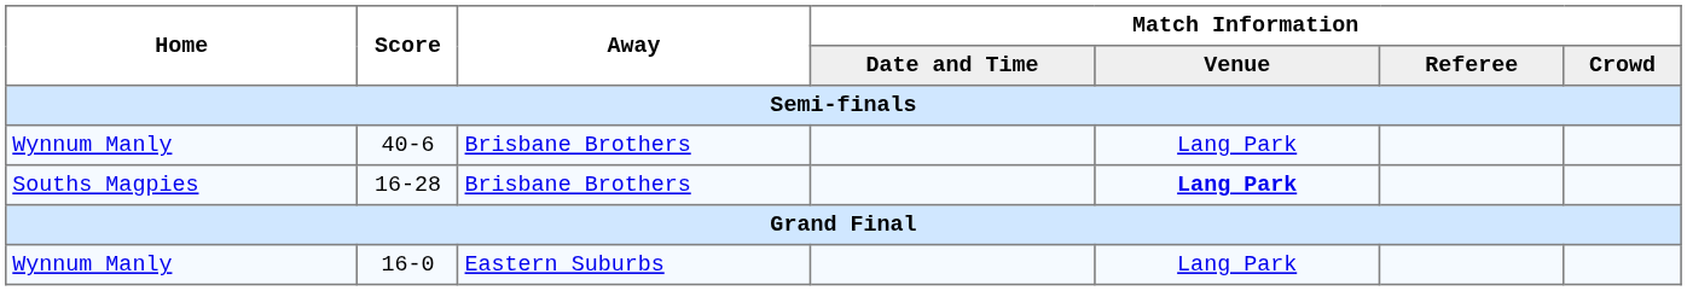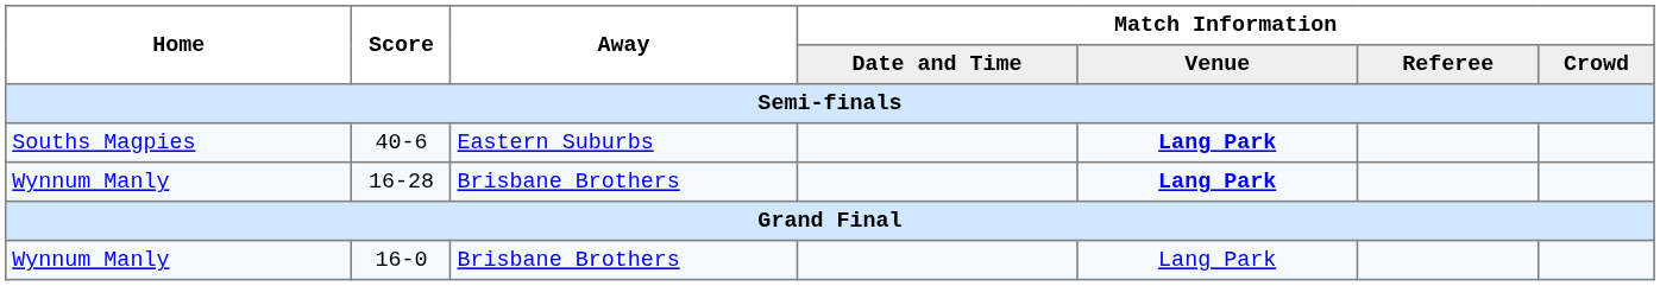 <table width="100%" cellspacing="0" cellpadding="3" border="1" style="border-collapse:collapse; font-size:90%; text-align:center;">
 <tr>
 <th rowspan="2" width="21%">Home</th>
 <th rowspan="2" width="6%">Score</th>
 <th rowspan="2" width="21%">Away</th>
 <th colspan="6">Match Information</th>
 </tr>
 <tr bgcolor="#EFEFEF">
 <th width="17%">Date and Time</th>
 <th width="17%">Venue</th>
 <th width="11%">Referee</th>
 <th width="7%">Crowd</th>
 </tr>
 <tr bgcolor="#D0E7FF">
 <td colspan="7"><strong>Semi-finals</strong></td>
 </tr>
 <tr bgcolor="#F5FAFF">
-<td align="left"> <a href='#'>Wynnum Manly</a></td>
+<td align="left"> <a href='#'>Souths Magpies</a></td>
 <td>40-6</td>
-<td align="left"> <a href='#'>Brisbane Brothers</a></td>
+<td align="left"> <a href='#'>Eastern Suburbs</a></td>
 <td></td>
-<td><a href='#'>Lang Park</a></td>
+<td><strong><a href='#'>Lang Park</a></strong></td>
 <td></td>
 <td></td>
 </tr>
 <tr bgcolor="#F5FAFF">
-<td align="left"> <a href='#'>Souths Magpies</a></td>
+<td align="left"> <a href='#'>Wynnum Manly</a></td>
 <td>16-28</td>
 <td align="left"> <a href='#'>Brisbane Brothers</a></td>
 <td></td>
 <td><strong><a href='#'>Lang Park</a></strong></td>
 <td></td>
 <td></td>
 </tr>
 <tr bgcolor="#D0E7FF">
 <td colspan="7"><strong>Grand Final</strong></td>
 </tr>
 <tr bgcolor="#F5FAFF">
 <td align="left"> <a href='#'>Wynnum Manly</a></td>
 <td>16-0</td>
-<td align="left"> <a href='#'>Eastern Suburbs</a></td>
+<td align="left"> <a href='#'>Brisbane Brothers</a></td>
 <td></td>
 <td><a href='#'>Lang Park</a></td>
 <td></td>
 <td></td>
 </tr>
 </table>
